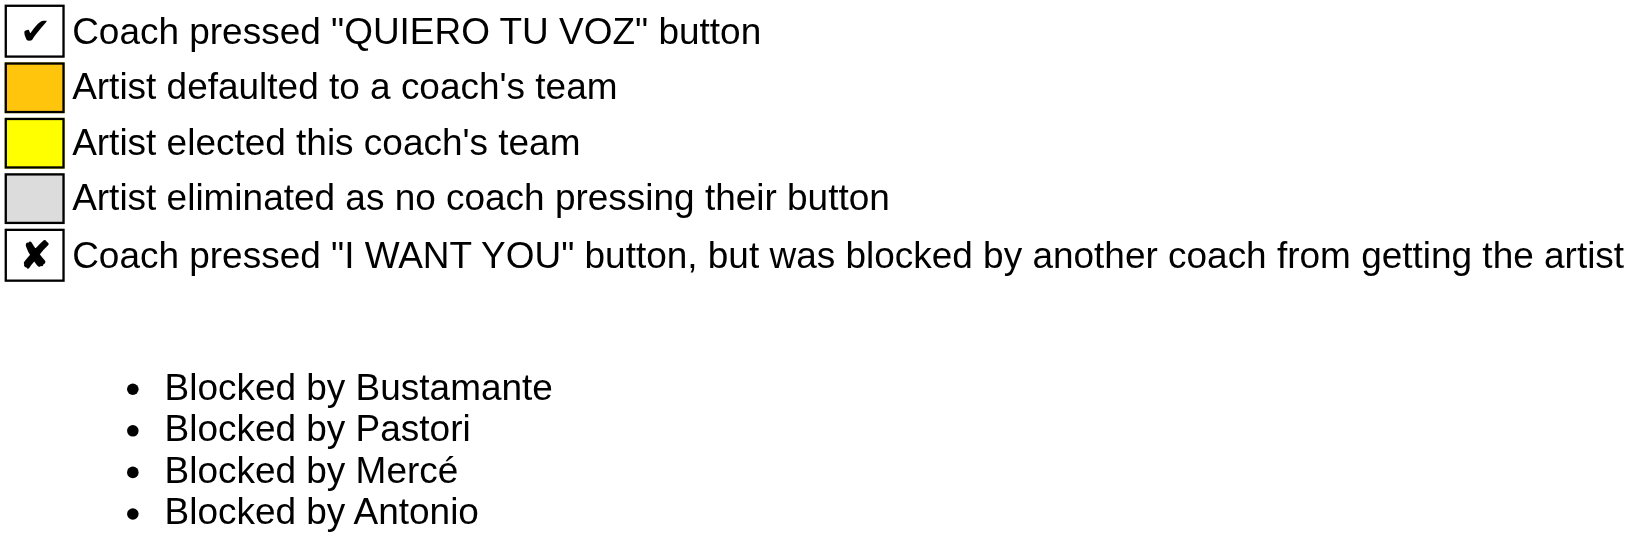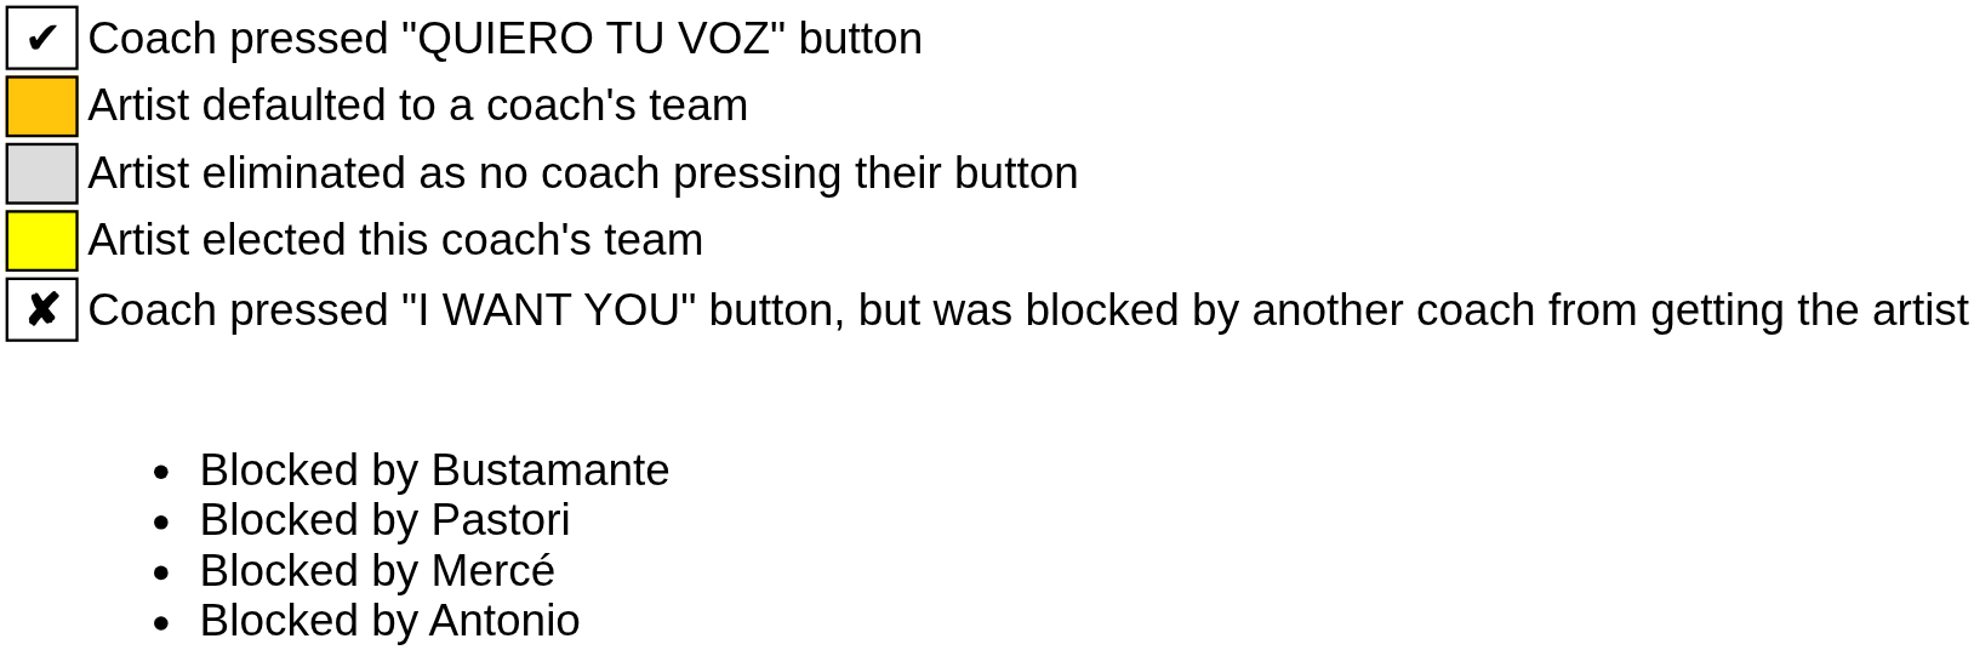 <table class="toccolours" style="font-size: 100%">
 <tr>
 <td style="background: white; border: 1px solid black"> ✔ </td>
 <td>Coach pressed "QUIERO TU VOZ" button</td>
 </tr>
 <tr>
 <td style="background:#ffc40c; border: 1px solid black">     </td>
 <td>Artist defaulted to a coach's team</td>
 </tr>
 <tr>
+<td style="background:#DCDCDC; border: 1px solid black">    </td>
+<td>Artist eliminated as no coach pressing their button</td>
+</tr>
+<tr>
 <td style="background: yellow; border: 1px solid black">    </td>
 <td>Artist elected this coach's team</td>
-</tr>
-<tr>
-<td style="background:#DCDCDC; border: 1px solid black">    </td>
-<td>Artist eliminated as no coach pressing their button</td>
 </tr>
 <tr>
 <td style="background: white; border:1px solid black"> <strong>✘</strong> </td>
 <td>Coach pressed "I WANT YOU" button, but was blocked by another coach from getting the artist</td>
 </tr>
 <tr>
 <td></td>
 <td><br><ul><li> Blocked by Bustamante</li><li> Blocked by Pastori</li><li> Blocked by Mercé</li><li> Blocked by Antonio</li></ul></td>
 </tr>
 </table>
